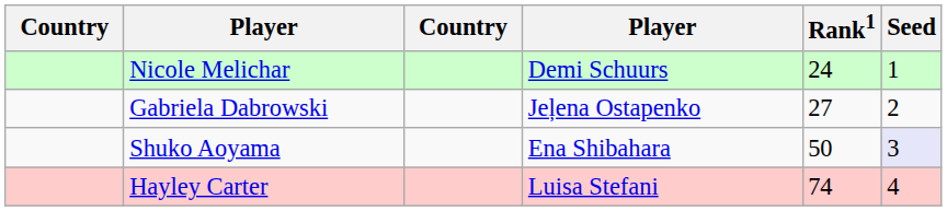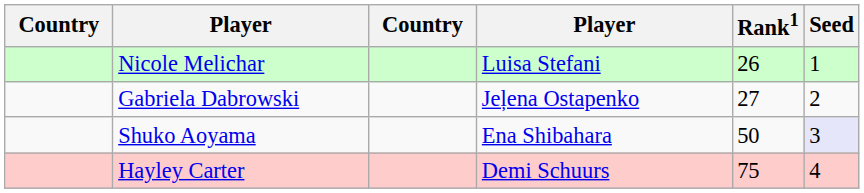 <table class="sortable wikitable">
 <tr>
 <th width="70">Country</th>
 <th width="175">Player</th>
 <th width="70">Country</th>
 <th width="175">Player</th>
 <th>Rank<sup>1</sup></th>
 <th>Seed</th>
 </tr>
 <tr style="background:#cfc;">
 <td></td>
 <td><a href='#'>Nicole Melichar</a></td>
 <td></td>
-<td><a href='#'>Demi Schuurs</a></td>
-<td>24</td>
+<td><a href='#'>Luisa Stefani</a></td>
+<td>26</td>
 <td>1</td>
 </tr>
 <tr>
 <td></td>
 <td><a href='#'>Gabriela Dabrowski</a></td>
 <td></td>
 <td><a href='#'>Jeļena Ostapenko</a></td>
 <td>27</td>
 <td>2</td>
 </tr>
 <tr>
 <td></td>
 <td><a href='#'>Shuko Aoyama</a></td>
 <td></td>
 <td><a href='#'>Ena Shibahara</a></td>
 <td>50</td>
 <td style="background: lavender;">3</td>
 </tr>
 <tr style="background:#fcc;">
 <td></td>
 <td><a href='#'>Hayley Carter</a></td>
 <td></td>
-<td><a href='#'>Luisa Stefani</a></td>
-<td>74</td>
+<td><a href='#'>Demi Schuurs</a></td>
+<td>75</td>
 <td>4</td>
 </tr>
 </table>
